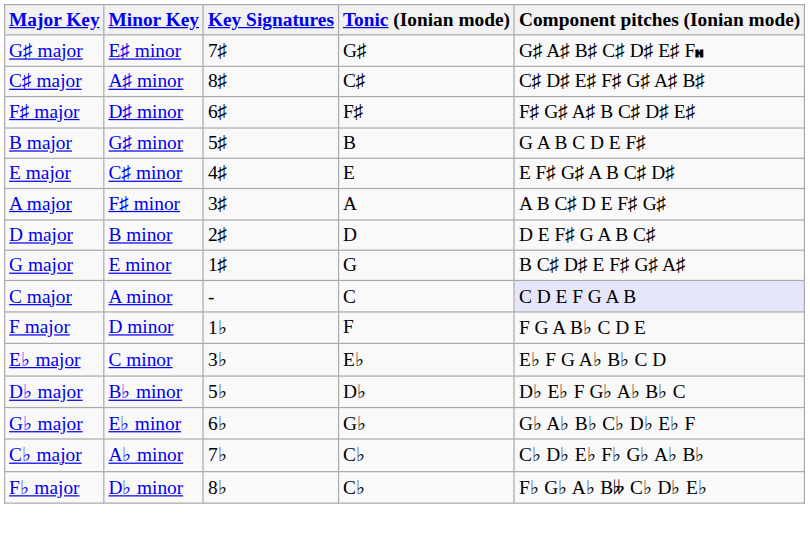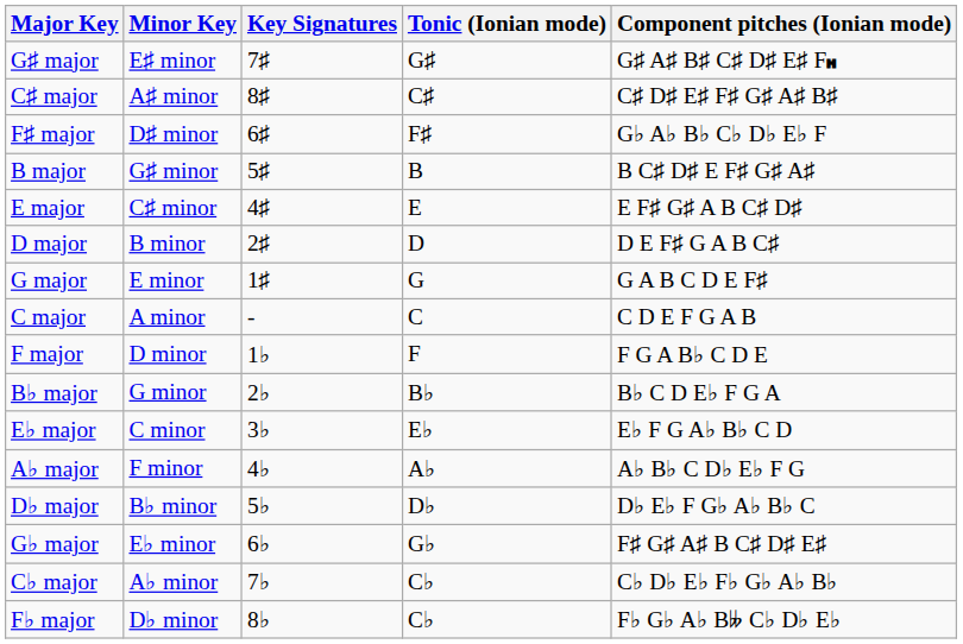 <table class="wikitable">
 <tr>
 <th><a href='#'>Major Key</a></th>
 <th><a href='#'>Minor Key</a></th>
 <th><a href='#'>Key Signatures</a></th>
 <th><a href='#'>Tonic</a> (Ionian mode)</th>
 <th>Component pitches (Ionian mode)</th>
 </tr>
 <tr>
 <td><a href='#'>G♯ major</a></td>
 <td><a href='#'>E♯ minor</a></td>
 <td>7♯</td>
 <td>G♯</td>
 <td>G♯ A♯ B♯ C♯ D♯ E♯ F<strong>𝄪</strong></td>
 </tr>
 <tr>
 <td><a href='#'>C♯ major</a></td>
 <td><a href='#'>A♯ minor</a></td>
 <td>8♯</td>
 <td>C♯</td>
 <td>C♯ D♯ E♯ F♯ G♯ A♯ B♯</td>
 </tr>
 <tr>
 <td><a href='#'>F♯ major</a></td>
 <td><a href='#'>D♯ minor</a></td>
 <td>6♯</td>
 <td>F♯</td>
-<td>F♯ G♯ A♯ B C♯ D♯ E♯</td>
+<td>G♭ A♭ B♭ C♭ D♭ E♭ F</td>
 </tr>
 <tr>
 <td><a href='#'>B major</a></td>
 <td><a href='#'>G♯ minor</a></td>
 <td>5♯</td>
 <td>B</td>
-<td>G A B C D E F♯</td>
+<td>B C♯ D♯ E F♯ G♯ A♯</td>
 </tr>
 <tr>
 <td><a href='#'>E major</a></td>
 <td><a href='#'>C♯ minor</a></td>
 <td>4♯</td>
 <td>E</td>
 <td>E F♯ G♯ A B C♯ D♯</td>
-</tr>
-<tr>
-<td><a href='#'>A major</a></td>
-<td><a href='#'>F♯ minor</a></td>
-<td>3♯</td>
-<td>A</td>
-<td>A B C♯ D E F♯ G♯</td>
 </tr>
 <tr>
 <td><a href='#'>D major</a></td>
 <td><a href='#'>B minor</a></td>
 <td>2♯</td>
 <td>D</td>
 <td>D E F♯ G A B C♯</td>
 </tr>
 <tr>
 <td><a href='#'>G major</a></td>
 <td><a href='#'>E minor</a></td>
 <td>1♯</td>
 <td>G</td>
-<td>B C♯ D♯ E F♯ G♯ A♯</td>
+<td>G A B C D E F♯</td>
 </tr>
 <tr>
 <td><a href='#'>C major</a></td>
 <td><a href='#'>A minor</a></td>
 <td>-</td>
 <td>C</td>
-<td style="background: lavender;">C D E F G A B</td>
+<td>C D E F G A B</td>
 </tr>
 <tr>
 <td><a href='#'>F major</a></td>
 <td><a href='#'>D minor</a></td>
 <td>1♭</td>
 <td>F</td>
 <td>F G A B♭ C D E</td>
 </tr>
 <tr>
+<td><a href='#'>B♭ major</a></td>
+<td><a href='#'>G minor</a></td>
+<td>2♭</td>
+<td>B♭</td>
+<td>B♭ C D E♭ F G A</td>
+</tr>
+<tr>
 <td><a href='#'>E♭ major</a></td>
 <td><a href='#'>C minor</a></td>
 <td>3♭</td>
 <td>E♭</td>
 <td>E♭ F G A♭ B♭ C D</td>
+</tr>
+<tr>
+<td><a href='#'>A♭ major</a></td>
+<td><a href='#'>F minor</a></td>
+<td>4♭</td>
+<td>A♭</td>
+<td>A♭ B♭ C D♭ E♭ F G</td>
 </tr>
 <tr>
 <td><a href='#'>D♭ major</a></td>
 <td><a href='#'>B♭ minor</a></td>
 <td>5♭</td>
 <td>D♭</td>
 <td>D♭ E♭ F G♭ A♭ B♭ C</td>
 </tr>
 <tr>
 <td><a href='#'>G♭ major</a></td>
 <td><a href='#'>E♭ minor</a></td>
 <td>6♭</td>
 <td>G♭</td>
-<td>G♭ A♭ B♭ C♭ D♭ E♭ F</td>
+<td>F♯ G♯ A♯ B C♯ D♯ E♯</td>
 </tr>
 <tr>
 <td><a href='#'>C♭ major</a></td>
 <td><a href='#'>A♭ minor</a></td>
 <td>7♭</td>
 <td>C♭</td>
 <td>C♭ D♭ E♭ F♭ G♭ A♭ B♭</td>
 </tr>
 <tr>
 <td><a href='#'>F♭ major</a></td>
 <td><a href='#'>D♭ minor</a></td>
 <td>8♭</td>
 <td>C♭</td>
 <td>F♭ G♭ A♭ B𝄫 C♭ D♭ E♭</td>
 </tr>
 </table>
